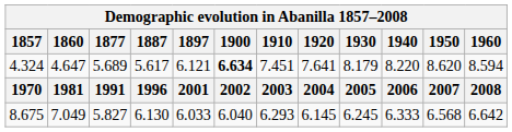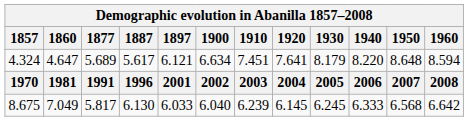 <table class="wikitable" style="margin: 1em auto;">
 <tr>
 <th bgcolor=gray colspan=12 style="color:black;">Demographic evolution in Abanilla 1857–2008</th>
 </tr>
 <tr>
 <th>1857</th>
 <th>1860</th>
 <th>1877</th>
 <th>1887</th>
 <th>1897</th>
 <th>1900</th>
 <th>1910</th>
 <th>1920</th>
 <th>1930</th>
 <th>1940</th>
 <th>1950</th>
 <th>1960</th>
 </tr>
 <tr>
 <td align=center>4.324</td>
 <td align=center>4.647</td>
 <td align=center>5.689</td>
 <td align=center>5.617</td>
 <td align=center>6.121</td>
-<td align=center><strong>6.634</strong></td>
+<td align=center>6.634</td>
 <td align=center>7.451</td>
 <td align=center>7.641</td>
 <td align=center>8.179</td>
 <td align=center>8.220</td>
-<td align=center>8.620</td>
+<td align=center>8.648</td>
 <td align=center>8.594</td>
 </tr>
 <tr>
 <th>1970</th>
 <th>1981</th>
 <th>1991</th>
 <th>1996</th>
 <th>2001</th>
 <th>2002</th>
 <th>2003</th>
 <th>2004</th>
 <th>2005</th>
 <th>2006</th>
 <th>2007</th>
 <th>2008</th>
 </tr>
 <tr>
 <td align=center>8.675</td>
 <td align=center>7.049</td>
-<td align=center>5.827</td>
+<td align=center>5.817</td>
 <td align=center>6.130</td>
 <td align=center>6.033</td>
 <td align=center>6.040</td>
-<td align=center>6.293</td>
+<td align=center>6.239</td>
 <td align=center>6.145</td>
 <td align=center>6.245</td>
 <td align=center>6.333</td>
 <td align=center>6.568</td>
 <td align=center>6.642</td>
 </tr>
 </table>
